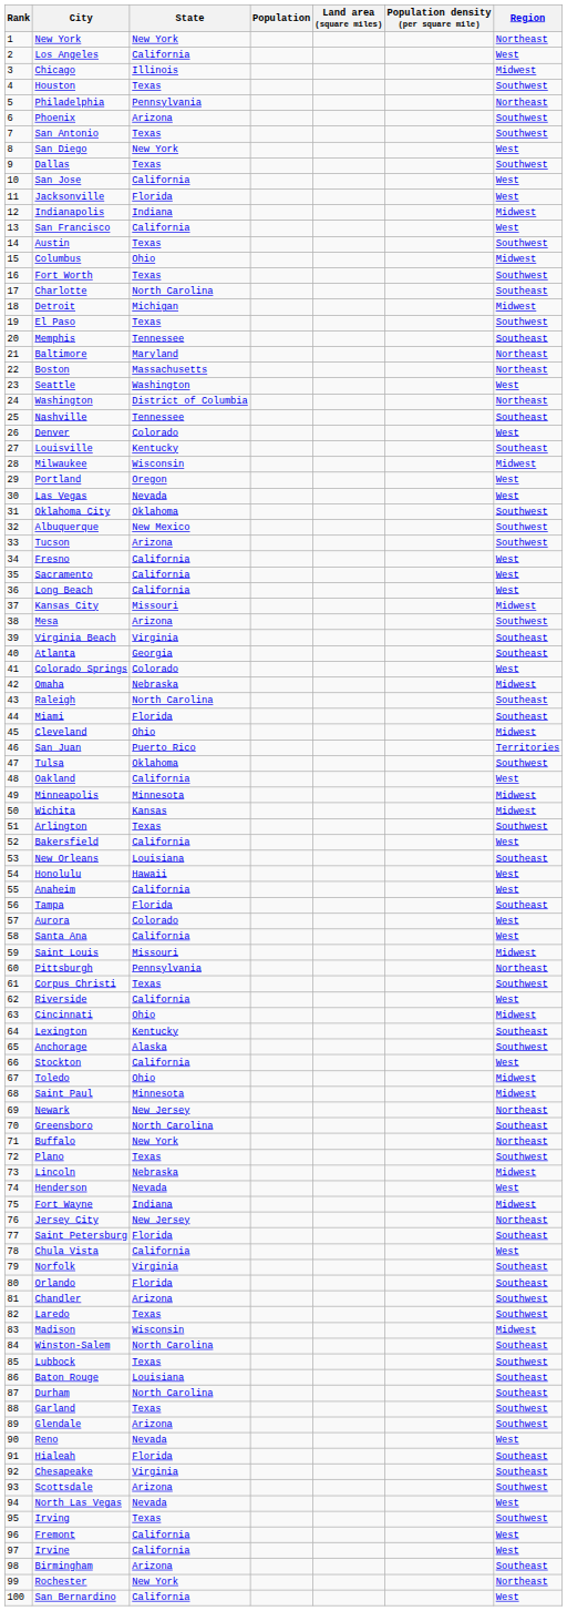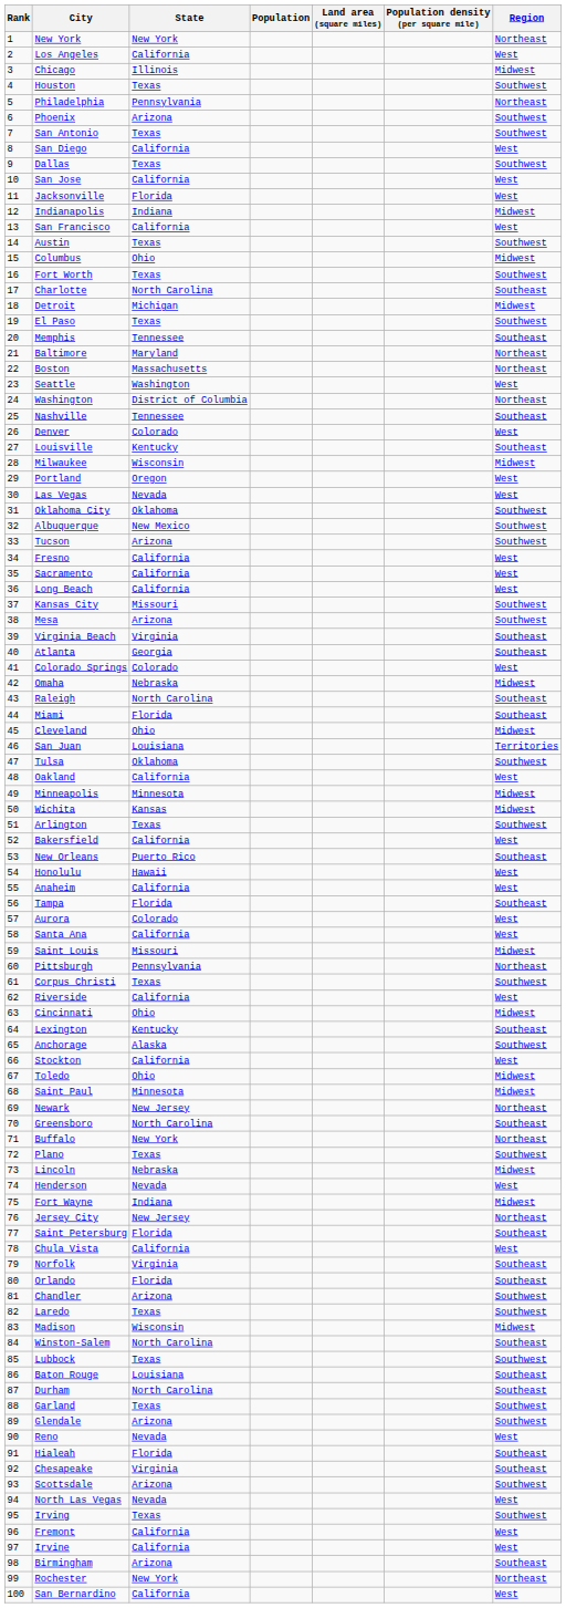 <table class="wikitable sortable">
 <tr>
 <th>Rank</th>
 <th>City</th>
 <th>State</th>
 <th>Population</th>
 <th>Land area<br> <small>(square miles)</small></th>
 <th>Population density<br> <small>(per square mile)</small></th>
 <th><a href='#'>Region</a></th>
 </tr>
 <tr>
 <td>1</td>
 <td><a href='#'>New York</a></td>
 <td><a href='#'>New York</a></td>
 <td></td>
 <td></td>
 <td></td>
 <td><a href='#'>Northeast</a></td>
 </tr>
 <tr>
 <td>2</td>
 <td><a href='#'>Los Angeles</a></td>
 <td><a href='#'>California</a></td>
 <td></td>
 <td></td>
 <td></td>
 <td><a href='#'>West</a></td>
 </tr>
 <tr>
 <td>3</td>
 <td><a href='#'>Chicago</a></td>
 <td><a href='#'>Illinois</a></td>
 <td></td>
 <td></td>
 <td></td>
 <td><a href='#'>Midwest</a></td>
 </tr>
 <tr>
 <td>4</td>
 <td><a href='#'>Houston</a></td>
 <td><a href='#'>Texas</a></td>
 <td></td>
 <td></td>
 <td></td>
 <td><a href='#'>Southwest</a></td>
 </tr>
 <tr>
 <td>5</td>
 <td><a href='#'>Philadelphia</a></td>
 <td><a href='#'>Pennsylvania</a></td>
 <td></td>
 <td></td>
 <td></td>
 <td><a href='#'>Northeast</a></td>
 </tr>
 <tr>
 <td>6</td>
 <td><a href='#'>Phoenix</a></td>
 <td><a href='#'>Arizona</a></td>
 <td></td>
 <td></td>
 <td></td>
 <td><a href='#'>Southwest</a></td>
 </tr>
 <tr>
 <td>7</td>
 <td><a href='#'>San Antonio</a></td>
 <td><a href='#'>Texas</a></td>
 <td></td>
 <td></td>
 <td></td>
 <td><a href='#'>Southwest</a></td>
 </tr>
 <tr>
 <td>8</td>
 <td><a href='#'>San Diego</a></td>
-<td><a href='#'>New York</a></td>
+<td><a href='#'>California</a></td>
 <td></td>
 <td></td>
 <td></td>
 <td><a href='#'>West</a></td>
 </tr>
 <tr>
 <td>9</td>
 <td><a href='#'>Dallas</a></td>
 <td><a href='#'>Texas</a></td>
 <td></td>
 <td></td>
 <td></td>
 <td><a href='#'>Southwest</a></td>
 </tr>
 <tr>
 <td>10</td>
 <td><a href='#'>San Jose</a></td>
 <td><a href='#'>California</a></td>
 <td></td>
 <td></td>
 <td></td>
 <td><a href='#'>West</a></td>
 </tr>
 <tr>
 <td>11</td>
 <td><a href='#'>Jacksonville</a></td>
 <td><a href='#'>Florida</a></td>
 <td></td>
 <td></td>
 <td></td>
 <td><a href='#'>West</a></td>
 </tr>
 <tr>
 <td>12</td>
 <td><a href='#'>Indianapolis</a></td>
 <td><a href='#'>Indiana</a></td>
 <td></td>
 <td></td>
 <td></td>
 <td><a href='#'>Midwest</a></td>
 </tr>
 <tr>
 <td>13</td>
 <td><a href='#'>San Francisco</a></td>
 <td><a href='#'>California</a></td>
 <td></td>
 <td></td>
 <td></td>
 <td><a href='#'>West</a></td>
 </tr>
 <tr>
 <td>14</td>
 <td><a href='#'>Austin</a></td>
 <td><a href='#'>Texas</a></td>
 <td></td>
 <td></td>
 <td></td>
 <td><a href='#'>Southwest</a></td>
 </tr>
 <tr>
 <td>15</td>
 <td><a href='#'>Columbus</a></td>
 <td><a href='#'>Ohio</a></td>
 <td></td>
 <td></td>
 <td></td>
 <td><a href='#'>Midwest</a></td>
 </tr>
 <tr>
 <td>16</td>
 <td><a href='#'>Fort Worth</a></td>
 <td><a href='#'>Texas</a></td>
 <td></td>
 <td></td>
 <td></td>
 <td><a href='#'>Southwest</a></td>
 </tr>
 <tr>
 <td>17</td>
 <td><a href='#'>Charlotte</a></td>
 <td><a href='#'>North Carolina</a></td>
 <td></td>
 <td></td>
 <td></td>
 <td><a href='#'>Southeast</a></td>
 </tr>
 <tr>
 <td>18</td>
 <td><a href='#'>Detroit</a></td>
 <td><a href='#'>Michigan</a></td>
 <td></td>
 <td></td>
 <td></td>
 <td><a href='#'>Midwest</a></td>
 </tr>
 <tr>
 <td>19</td>
 <td><a href='#'>El Paso</a></td>
 <td><a href='#'>Texas</a></td>
 <td></td>
 <td></td>
 <td></td>
 <td><a href='#'>Southwest</a></td>
 </tr>
 <tr>
 <td>20</td>
 <td><a href='#'>Memphis</a></td>
 <td><a href='#'>Tennessee</a></td>
 <td></td>
 <td></td>
 <td></td>
 <td><a href='#'>Southeast</a></td>
 </tr>
 <tr>
 <td>21</td>
 <td><a href='#'>Baltimore</a></td>
 <td><a href='#'>Maryland</a></td>
 <td></td>
 <td></td>
 <td></td>
 <td><a href='#'>Northeast</a></td>
 </tr>
 <tr>
 <td>22</td>
 <td><a href='#'>Boston</a></td>
 <td><a href='#'>Massachusetts</a></td>
 <td></td>
 <td></td>
 <td></td>
 <td><a href='#'>Northeast</a></td>
 </tr>
 <tr>
 <td>23</td>
 <td><a href='#'>Seattle</a></td>
 <td><a href='#'>Washington</a></td>
 <td></td>
 <td></td>
 <td></td>
 <td><a href='#'>West</a></td>
 </tr>
 <tr>
 <td>24</td>
 <td><a href='#'>Washington</a></td>
 <td><a href='#'>District of Columbia</a></td>
 <td></td>
 <td></td>
 <td></td>
 <td><a href='#'>Northeast</a></td>
 </tr>
 <tr>
 <td>25</td>
 <td><a href='#'>Nashville</a></td>
 <td><a href='#'>Tennessee</a></td>
 <td></td>
 <td></td>
 <td></td>
 <td><a href='#'>Southeast</a></td>
 </tr>
 <tr>
 <td>26</td>
 <td><a href='#'>Denver</a></td>
 <td><a href='#'>Colorado</a></td>
 <td></td>
 <td></td>
 <td></td>
 <td><a href='#'>West</a></td>
 </tr>
 <tr>
 <td>27</td>
 <td><a href='#'>Louisville</a></td>
 <td><a href='#'>Kentucky</a></td>
 <td></td>
 <td></td>
 <td></td>
 <td><a href='#'>Southeast</a></td>
 </tr>
 <tr>
 <td>28</td>
 <td><a href='#'>Milwaukee</a></td>
 <td><a href='#'>Wisconsin</a></td>
 <td></td>
 <td></td>
 <td></td>
 <td><a href='#'>Midwest</a></td>
 </tr>
 <tr>
 <td>29</td>
 <td><a href='#'>Portland</a></td>
 <td><a href='#'>Oregon</a></td>
 <td></td>
 <td></td>
 <td></td>
 <td><a href='#'>West</a></td>
 </tr>
 <tr>
 <td>30</td>
 <td><a href='#'>Las Vegas</a></td>
 <td><a href='#'>Nevada</a></td>
 <td></td>
 <td></td>
 <td></td>
 <td><a href='#'>West</a></td>
 </tr>
 <tr>
 <td>31</td>
 <td><a href='#'>Oklahoma City</a></td>
 <td><a href='#'>Oklahoma</a></td>
 <td></td>
 <td></td>
 <td></td>
 <td><a href='#'>Southwest</a></td>
 </tr>
 <tr>
 <td>32</td>
 <td><a href='#'>Albuquerque</a></td>
 <td><a href='#'>New Mexico</a></td>
 <td></td>
 <td></td>
 <td></td>
 <td><a href='#'>Southwest</a></td>
 </tr>
 <tr>
 <td>33</td>
 <td><a href='#'>Tucson</a></td>
 <td><a href='#'>Arizona</a></td>
 <td></td>
 <td></td>
 <td></td>
 <td><a href='#'>Southwest</a></td>
 </tr>
 <tr>
 <td>34</td>
 <td><a href='#'>Fresno</a></td>
 <td><a href='#'>California</a></td>
 <td></td>
 <td></td>
 <td></td>
 <td><a href='#'>West</a></td>
 </tr>
 <tr>
 <td>35</td>
 <td><a href='#'>Sacramento</a></td>
 <td><a href='#'>California</a></td>
 <td></td>
 <td></td>
 <td></td>
 <td><a href='#'>West</a></td>
 </tr>
 <tr>
 <td>36</td>
 <td><a href='#'>Long Beach</a></td>
 <td><a href='#'>California</a></td>
 <td></td>
 <td></td>
 <td></td>
 <td><a href='#'>West</a></td>
 </tr>
 <tr>
 <td>37</td>
 <td><a href='#'>Kansas City</a></td>
 <td><a href='#'>Missouri</a></td>
 <td></td>
 <td></td>
 <td></td>
-<td><a href='#'>Midwest</a></td>
+<td><a href='#'>Southwest</a></td>
 </tr>
 <tr>
 <td>38</td>
 <td><a href='#'>Mesa</a></td>
 <td><a href='#'>Arizona</a></td>
 <td></td>
 <td></td>
 <td></td>
 <td><a href='#'>Southwest</a></td>
 </tr>
 <tr>
 <td>39</td>
 <td><a href='#'>Virginia Beach</a></td>
 <td><a href='#'>Virginia</a></td>
 <td></td>
 <td></td>
 <td></td>
 <td><a href='#'>Southeast</a></td>
 </tr>
 <tr>
 <td>40</td>
 <td><a href='#'>Atlanta</a></td>
 <td><a href='#'>Georgia</a></td>
 <td></td>
 <td></td>
 <td></td>
 <td><a href='#'>Southeast</a></td>
 </tr>
 <tr>
 <td>41</td>
 <td><a href='#'>Colorado Springs</a></td>
 <td><a href='#'>Colorado</a></td>
 <td></td>
 <td></td>
 <td></td>
 <td><a href='#'>West</a></td>
 </tr>
 <tr>
 <td>42</td>
 <td><a href='#'>Omaha</a></td>
 <td><a href='#'>Nebraska</a></td>
 <td></td>
 <td></td>
 <td></td>
 <td><a href='#'>Midwest</a></td>
 </tr>
 <tr>
 <td>43</td>
 <td><a href='#'>Raleigh</a></td>
 <td><a href='#'>North Carolina</a></td>
 <td></td>
 <td></td>
 <td></td>
 <td><a href='#'>Southeast</a></td>
 </tr>
 <tr>
 <td>44</td>
 <td><a href='#'>Miami</a></td>
 <td><a href='#'>Florida</a></td>
 <td></td>
 <td></td>
 <td></td>
 <td><a href='#'>Southeast</a></td>
 </tr>
 <tr>
 <td>45</td>
 <td><a href='#'>Cleveland</a></td>
 <td><a href='#'>Ohio</a></td>
 <td></td>
 <td></td>
 <td></td>
 <td><a href='#'>Midwest</a></td>
 </tr>
 <tr>
 <td>46</td>
 <td><a href='#'>San Juan</a></td>
-<td><a href='#'>Puerto Rico</a></td>
+<td><a href='#'>Louisiana</a></td>
 <td></td>
 <td></td>
 <td></td>
 <td><a href='#'>Territories</a></td>
 </tr>
 <tr>
 <td>47</td>
 <td><a href='#'>Tulsa</a></td>
 <td><a href='#'>Oklahoma</a></td>
 <td></td>
 <td></td>
 <td></td>
 <td><a href='#'>Southwest</a></td>
 </tr>
 <tr>
 <td>48</td>
 <td><a href='#'>Oakland</a></td>
 <td><a href='#'>California</a></td>
 <td></td>
 <td></td>
 <td></td>
 <td><a href='#'>West</a></td>
 </tr>
 <tr>
 <td>49</td>
 <td><a href='#'>Minneapolis</a></td>
 <td><a href='#'>Minnesota</a></td>
 <td></td>
 <td></td>
 <td></td>
 <td><a href='#'>Midwest</a></td>
 </tr>
 <tr>
 <td>50</td>
 <td><a href='#'>Wichita</a></td>
 <td><a href='#'>Kansas</a></td>
 <td></td>
 <td></td>
 <td></td>
 <td><a href='#'>Midwest</a></td>
 </tr>
 <tr>
 <td>51</td>
 <td><a href='#'>Arlington</a></td>
 <td><a href='#'>Texas</a></td>
 <td></td>
 <td></td>
 <td></td>
 <td><a href='#'>Southwest</a></td>
 </tr>
 <tr>
 <td>52</td>
 <td><a href='#'>Bakersfield</a></td>
 <td><a href='#'>California</a></td>
 <td></td>
 <td></td>
 <td></td>
 <td><a href='#'>West</a></td>
 </tr>
 <tr>
 <td>53</td>
 <td><a href='#'>New Orleans</a></td>
-<td><a href='#'>Louisiana</a></td>
+<td><a href='#'>Puerto Rico</a></td>
 <td></td>
 <td></td>
 <td></td>
 <td><a href='#'>Southeast</a></td>
 </tr>
 <tr>
 <td>54</td>
 <td><a href='#'>Honolulu</a></td>
 <td><a href='#'>Hawaii</a></td>
 <td></td>
 <td></td>
 <td></td>
 <td><a href='#'>West</a></td>
 </tr>
 <tr>
 <td>55</td>
 <td><a href='#'>Anaheim</a></td>
 <td><a href='#'>California</a></td>
 <td></td>
 <td></td>
 <td></td>
 <td><a href='#'>West</a></td>
 </tr>
 <tr>
 <td>56</td>
 <td><a href='#'>Tampa</a></td>
 <td><a href='#'>Florida</a></td>
 <td></td>
 <td></td>
 <td></td>
 <td><a href='#'>Southeast</a></td>
 </tr>
 <tr>
 <td>57</td>
 <td><a href='#'>Aurora</a></td>
 <td><a href='#'>Colorado</a></td>
 <td></td>
 <td></td>
 <td></td>
 <td><a href='#'>West</a></td>
 </tr>
 <tr>
 <td>58</td>
 <td><a href='#'>Santa Ana</a></td>
 <td><a href='#'>California</a></td>
 <td></td>
 <td></td>
 <td></td>
 <td><a href='#'>West</a></td>
 </tr>
 <tr>
 <td>59</td>
 <td><a href='#'>Saint Louis</a></td>
 <td><a href='#'>Missouri</a></td>
 <td></td>
 <td></td>
 <td></td>
 <td><a href='#'>Midwest</a></td>
 </tr>
 <tr>
 <td>60</td>
 <td><a href='#'>Pittsburgh</a></td>
 <td><a href='#'>Pennsylvania</a></td>
 <td></td>
 <td></td>
 <td></td>
 <td><a href='#'>Northeast</a></td>
 </tr>
 <tr>
 <td>61</td>
 <td><a href='#'>Corpus Christi</a></td>
 <td><a href='#'>Texas</a></td>
 <td></td>
 <td></td>
 <td></td>
 <td><a href='#'>Southwest</a></td>
 </tr>
 <tr>
 <td>62</td>
 <td><a href='#'>Riverside</a></td>
 <td><a href='#'>California</a></td>
 <td></td>
 <td></td>
 <td></td>
 <td><a href='#'>West</a></td>
 </tr>
 <tr>
 <td>63</td>
 <td><a href='#'>Cincinnati</a></td>
 <td><a href='#'>Ohio</a></td>
 <td></td>
 <td></td>
 <td></td>
 <td><a href='#'>Midwest</a></td>
 </tr>
 <tr>
 <td>64</td>
 <td><a href='#'>Lexington</a></td>
 <td><a href='#'>Kentucky</a></td>
 <td></td>
 <td></td>
 <td></td>
 <td><a href='#'>Southeast</a></td>
 </tr>
 <tr>
 <td>65</td>
 <td><a href='#'>Anchorage</a></td>
 <td><a href='#'>Alaska</a></td>
 <td></td>
 <td></td>
 <td></td>
 <td><a href='#'>Southwest</a></td>
 </tr>
 <tr>
 <td>66</td>
 <td><a href='#'>Stockton</a></td>
 <td><a href='#'>California</a></td>
 <td></td>
 <td></td>
 <td></td>
 <td><a href='#'>West</a></td>
 </tr>
 <tr>
 <td>67</td>
 <td><a href='#'>Toledo</a></td>
 <td><a href='#'>Ohio</a></td>
 <td></td>
 <td></td>
 <td></td>
 <td><a href='#'>Midwest</a></td>
 </tr>
 <tr>
 <td>68</td>
 <td><a href='#'>Saint Paul</a></td>
 <td><a href='#'>Minnesota</a></td>
 <td></td>
 <td></td>
 <td></td>
 <td><a href='#'>Midwest</a></td>
 </tr>
 <tr>
 <td>69</td>
 <td><a href='#'>Newark</a></td>
 <td><a href='#'>New Jersey</a></td>
 <td></td>
 <td></td>
 <td></td>
 <td><a href='#'>Northeast</a></td>
 </tr>
 <tr>
 <td>70</td>
 <td><a href='#'>Greensboro</a></td>
 <td><a href='#'>North Carolina</a></td>
 <td></td>
 <td></td>
 <td></td>
 <td><a href='#'>Southeast</a></td>
 </tr>
 <tr>
 <td>71</td>
 <td><a href='#'>Buffalo</a></td>
 <td><a href='#'>New York</a></td>
 <td></td>
 <td></td>
 <td></td>
 <td><a href='#'>Northeast</a></td>
 </tr>
 <tr>
 <td>72</td>
 <td><a href='#'>Plano</a></td>
 <td><a href='#'>Texas</a></td>
 <td></td>
 <td></td>
 <td></td>
 <td><a href='#'>Southwest</a></td>
 </tr>
 <tr>
 <td>73</td>
 <td><a href='#'>Lincoln</a></td>
 <td><a href='#'>Nebraska</a></td>
 <td></td>
 <td></td>
 <td></td>
 <td><a href='#'>Midwest</a></td>
 </tr>
 <tr>
 <td>74</td>
 <td><a href='#'>Henderson</a></td>
 <td><a href='#'>Nevada</a></td>
 <td></td>
 <td></td>
 <td></td>
 <td><a href='#'>West</a></td>
 </tr>
 <tr>
 <td>75</td>
 <td><a href='#'>Fort Wayne</a></td>
 <td><a href='#'>Indiana</a></td>
 <td></td>
 <td></td>
 <td></td>
 <td><a href='#'>Midwest</a></td>
 </tr>
 <tr>
 <td>76</td>
 <td><a href='#'>Jersey City</a></td>
 <td><a href='#'>New Jersey</a></td>
 <td></td>
 <td></td>
 <td></td>
 <td><a href='#'>Northeast</a></td>
 </tr>
 <tr>
 <td>77</td>
 <td><a href='#'>Saint Petersburg</a></td>
 <td><a href='#'>Florida</a></td>
 <td></td>
 <td></td>
 <td></td>
 <td><a href='#'>Southeast</a></td>
 </tr>
 <tr>
 <td>78</td>
 <td><a href='#'>Chula Vista</a></td>
 <td><a href='#'>California</a></td>
 <td></td>
 <td></td>
 <td></td>
 <td><a href='#'>West</a></td>
 </tr>
 <tr>
 <td>79</td>
 <td><a href='#'>Norfolk</a></td>
 <td><a href='#'>Virginia</a></td>
 <td></td>
 <td></td>
 <td></td>
 <td><a href='#'>Southeast</a></td>
 </tr>
 <tr>
 <td>80</td>
 <td><a href='#'>Orlando</a></td>
 <td><a href='#'>Florida</a></td>
 <td></td>
 <td></td>
 <td></td>
 <td><a href='#'>Southeast</a></td>
 </tr>
 <tr>
 <td>81</td>
 <td><a href='#'>Chandler</a></td>
 <td><a href='#'>Arizona</a></td>
 <td></td>
 <td></td>
 <td></td>
 <td><a href='#'>Southwest</a></td>
 </tr>
 <tr>
 <td>82</td>
 <td><a href='#'>Laredo</a></td>
 <td><a href='#'>Texas</a></td>
 <td></td>
 <td></td>
 <td></td>
 <td><a href='#'>Southwest</a></td>
 </tr>
 <tr>
 <td>83</td>
 <td><a href='#'>Madison</a></td>
 <td><a href='#'>Wisconsin</a></td>
 <td></td>
 <td></td>
 <td></td>
 <td><a href='#'>Midwest</a></td>
 </tr>
 <tr>
 <td>84</td>
 <td><a href='#'>Winston-Salem</a></td>
 <td><a href='#'>North Carolina</a></td>
 <td></td>
 <td></td>
 <td></td>
 <td><a href='#'>Southeast</a></td>
 </tr>
 <tr>
 <td>85</td>
 <td><a href='#'>Lubbock</a></td>
 <td><a href='#'>Texas</a></td>
 <td></td>
 <td></td>
 <td></td>
 <td><a href='#'>Southwest</a></td>
 </tr>
 <tr>
 <td>86</td>
 <td><a href='#'>Baton Rouge</a></td>
 <td><a href='#'>Louisiana</a></td>
 <td></td>
 <td></td>
 <td></td>
 <td><a href='#'>Southeast</a></td>
 </tr>
 <tr>
 <td>87</td>
 <td><a href='#'>Durham</a></td>
 <td><a href='#'>North Carolina</a></td>
 <td></td>
 <td></td>
 <td></td>
 <td><a href='#'>Southeast</a></td>
 </tr>
 <tr>
 <td>88</td>
 <td><a href='#'>Garland</a></td>
 <td><a href='#'>Texas</a></td>
 <td></td>
 <td></td>
 <td></td>
 <td><a href='#'>Southwest</a></td>
 </tr>
 <tr>
 <td>89</td>
 <td><a href='#'>Glendale</a></td>
 <td><a href='#'>Arizona</a></td>
 <td></td>
 <td></td>
 <td></td>
 <td><a href='#'>Southwest</a></td>
 </tr>
 <tr>
 <td>90</td>
 <td><a href='#'>Reno</a></td>
 <td><a href='#'>Nevada</a></td>
 <td></td>
 <td></td>
 <td></td>
 <td><a href='#'>West</a></td>
 </tr>
 <tr>
 <td>91</td>
 <td><a href='#'>Hialeah</a></td>
 <td><a href='#'>Florida</a></td>
 <td></td>
 <td></td>
 <td></td>
 <td><a href='#'>Southeast</a></td>
 </tr>
 <tr>
 <td>92</td>
 <td><a href='#'>Chesapeake</a></td>
 <td><a href='#'>Virginia</a></td>
 <td></td>
 <td></td>
 <td></td>
 <td><a href='#'>Southeast</a></td>
 </tr>
 <tr>
 <td>93</td>
 <td><a href='#'>Scottsdale</a></td>
 <td><a href='#'>Arizona</a></td>
 <td></td>
 <td></td>
 <td></td>
 <td><a href='#'>Southwest</a></td>
 </tr>
 <tr>
 <td>94</td>
 <td><a href='#'>North Las Vegas</a></td>
 <td><a href='#'>Nevada</a></td>
 <td></td>
 <td></td>
 <td></td>
 <td><a href='#'>West</a></td>
 </tr>
 <tr>
 <td>95</td>
 <td><a href='#'>Irving</a></td>
 <td><a href='#'>Texas</a></td>
 <td></td>
 <td></td>
 <td></td>
 <td><a href='#'>Southwest</a></td>
 </tr>
 <tr>
 <td>96</td>
 <td><a href='#'>Fremont</a></td>
 <td><a href='#'>California</a></td>
 <td></td>
 <td></td>
 <td></td>
 <td><a href='#'>West</a></td>
 </tr>
 <tr>
 <td>97</td>
 <td><a href='#'>Irvine</a></td>
 <td><a href='#'>California</a></td>
 <td></td>
 <td></td>
 <td></td>
 <td><a href='#'>West</a></td>
 </tr>
 <tr>
 <td>98</td>
 <td><a href='#'>Birmingham</a></td>
 <td><a href='#'>Arizona</a></td>
 <td></td>
 <td></td>
 <td></td>
 <td><a href='#'>Southeast</a></td>
 </tr>
 <tr>
 <td>99</td>
 <td><a href='#'>Rochester</a></td>
 <td><a href='#'>New York</a></td>
 <td></td>
 <td></td>
 <td></td>
 <td><a href='#'>Northeast</a></td>
 </tr>
 <tr>
 <td>100</td>
 <td><a href='#'>San Bernardino</a></td>
 <td><a href='#'>California</a></td>
 <td></td>
 <td></td>
 <td></td>
 <td><a href='#'>West</a></td>
 </tr>
 </table>
